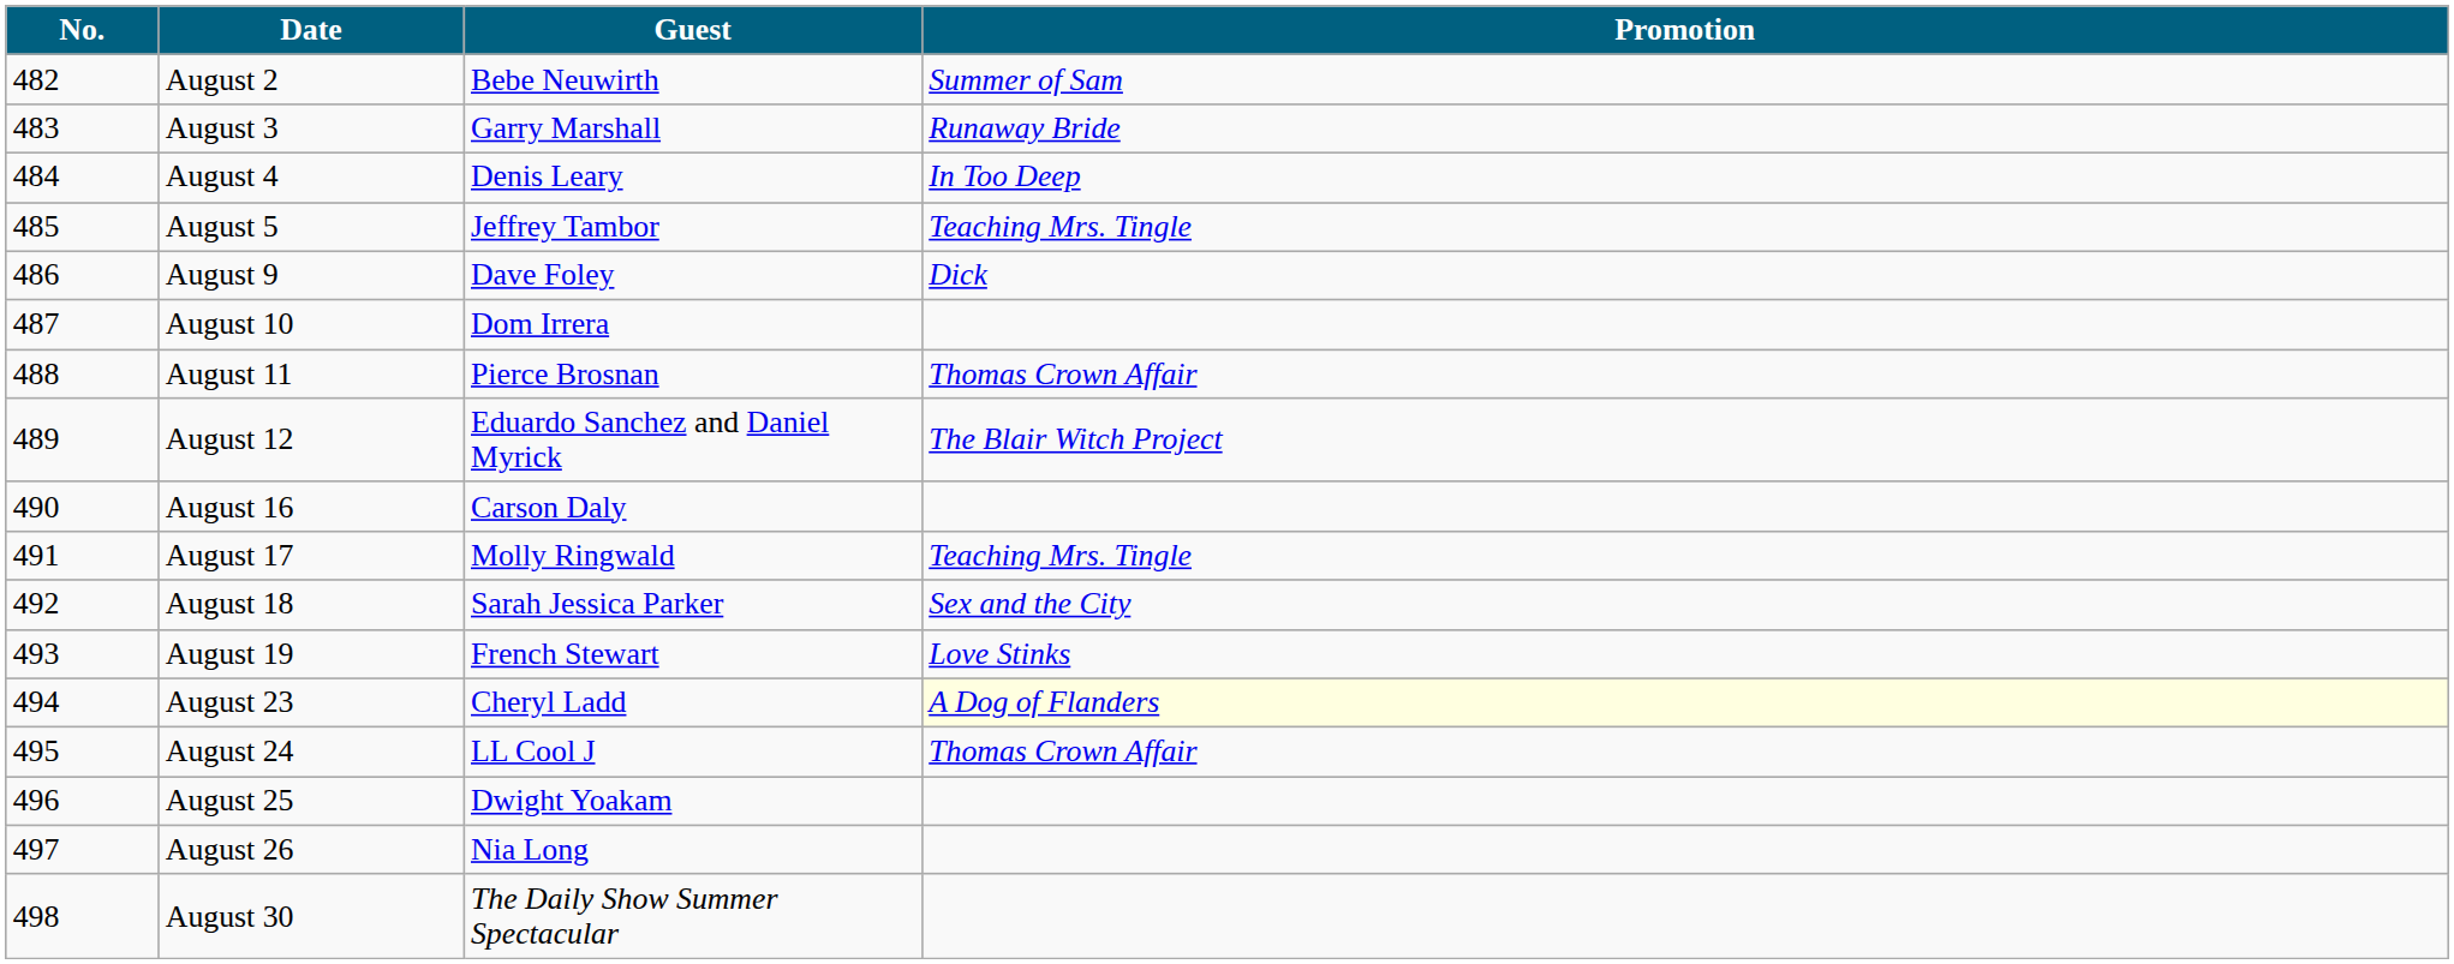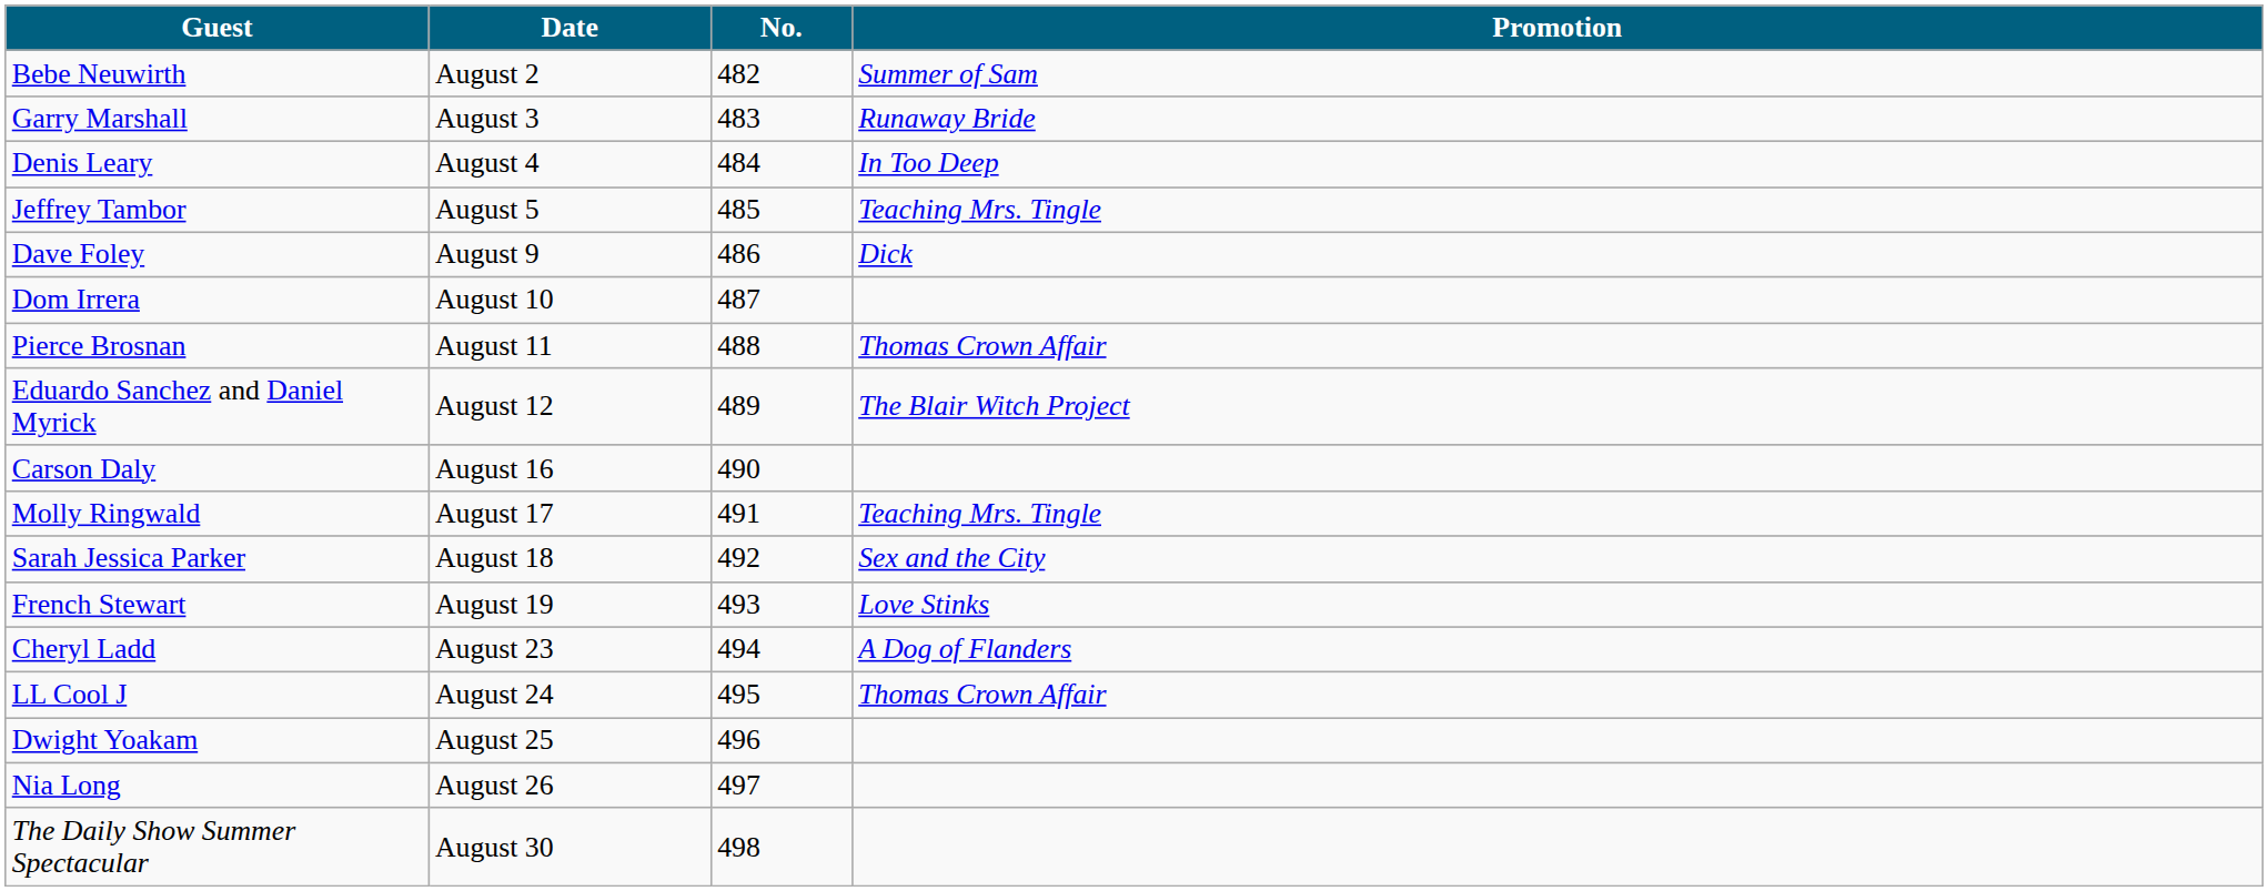 <table class="wikitable" width="100%">
 <tr>
+<th width="15%" style="background:#006080; color:white">Guest</th>
+<th width="10%" style="background:#006080; color:white">Date</th>
 <th width="5%" style="background:#006080; color:white"><abbr>No.</abbr></th>
-<th width="10%" style="background:#006080; color:white">Date</th>
-<th width="15%" style="background:#006080; color:white">Guest</th>
 <th width="50%" style="background:#006080; color:white">Promotion</th>
 </tr>
 <tr>
+<td><a href='#'>Bebe Neuwirth</a></td>
+<td>August 2</td>
 <td>482</td>
-<td>August 2</td>
-<td><a href='#'>Bebe Neuwirth</a></td>
 <td><em><a href='#'>Summer of Sam</a></em></td>
 </tr>
 <tr>
+<td><a href='#'>Garry Marshall</a></td>
+<td>August 3</td>
 <td>483</td>
-<td>August 3</td>
-<td><a href='#'>Garry Marshall</a></td>
 <td><em><a href='#'>Runaway Bride</a></em></td>
 </tr>
 <tr>
+<td><a href='#'>Denis Leary</a></td>
+<td>August 4</td>
 <td>484</td>
-<td>August 4</td>
-<td><a href='#'>Denis Leary</a></td>
 <td><em><a href='#'>In Too Deep</a></em></td>
 </tr>
 <tr>
+<td><a href='#'>Jeffrey Tambor</a></td>
+<td>August 5</td>
 <td>485</td>
-<td>August 5</td>
-<td><a href='#'>Jeffrey Tambor</a></td>
 <td><em><a href='#'>Teaching Mrs. Tingle</a></em></td>
 </tr>
 <tr>
+<td><a href='#'>Dave Foley</a></td>
+<td>August 9</td>
 <td>486</td>
-<td>August 9</td>
-<td><a href='#'>Dave Foley</a></td>
 <td><em><a href='#'>Dick</a></em></td>
 </tr>
 <tr>
+<td><a href='#'>Dom Irrera</a></td>
+<td>August 10</td>
 <td>487</td>
-<td>August 10</td>
-<td><a href='#'>Dom Irrera</a></td>
 <td></td>
 </tr>
 <tr>
+<td><a href='#'>Pierce Brosnan</a></td>
+<td>August 11</td>
 <td>488</td>
-<td>August 11</td>
-<td><a href='#'>Pierce Brosnan</a></td>
 <td><em><a href='#'>Thomas Crown Affair</a></em></td>
 </tr>
 <tr>
+<td><a href='#'>Eduardo Sanchez</a> and <a href='#'>Daniel Myrick</a></td>
+<td>August 12</td>
 <td>489</td>
-<td>August 12</td>
-<td><a href='#'>Eduardo Sanchez</a> and <a href='#'>Daniel Myrick</a></td>
 <td><em><a href='#'>The Blair Witch Project</a></em></td>
 </tr>
 <tr>
+<td><a href='#'>Carson Daly</a></td>
+<td>August 16</td>
 <td>490</td>
-<td>August 16</td>
-<td><a href='#'>Carson Daly</a></td>
 <td></td>
 </tr>
 <tr>
+<td><a href='#'>Molly Ringwald</a></td>
+<td>August 17</td>
 <td>491</td>
-<td>August 17</td>
-<td><a href='#'>Molly Ringwald</a></td>
 <td><em><a href='#'>Teaching Mrs. Tingle</a></em></td>
 </tr>
 <tr>
+<td><a href='#'>Sarah Jessica Parker</a></td>
+<td>August 18</td>
 <td>492</td>
-<td>August 18</td>
-<td><a href='#'>Sarah Jessica Parker</a></td>
 <td><em><a href='#'>Sex and the City</a></em></td>
 </tr>
 <tr>
+<td><a href='#'>French Stewart</a></td>
+<td>August 19</td>
 <td>493</td>
-<td>August 19</td>
-<td><a href='#'>French Stewart</a></td>
 <td><em><a href='#'>Love Stinks</a></em></td>
 </tr>
 <tr>
+<td><a href='#'>Cheryl Ladd</a></td>
+<td>August 23</td>
 <td>494</td>
-<td>August 23</td>
-<td><a href='#'>Cheryl Ladd</a></td>
-<td style="background: lightyellow;"><em><a href='#'>A Dog of Flanders</a></em></td>
+<td><em><a href='#'>A Dog of Flanders</a></em></td>
 </tr>
 <tr>
+<td><a href='#'>LL Cool J</a></td>
+<td>August 24</td>
 <td>495</td>
-<td>August 24</td>
-<td><a href='#'>LL Cool J</a></td>
 <td><em><a href='#'>Thomas Crown Affair</a></em></td>
 </tr>
 <tr>
+<td><a href='#'>Dwight Yoakam</a></td>
+<td>August 25</td>
 <td>496</td>
-<td>August 25</td>
-<td><a href='#'>Dwight Yoakam</a></td>
 <td></td>
 </tr>
 <tr>
+<td><a href='#'>Nia Long</a></td>
+<td>August 26</td>
 <td>497</td>
-<td>August 26</td>
-<td><a href='#'>Nia Long</a></td>
 <td></td>
 </tr>
 <tr>
+<td><em>The Daily Show Summer Spectacular</em></td>
+<td>August 30</td>
 <td>498</td>
-<td>August 30</td>
-<td><em>The Daily Show Summer Spectacular</em></td>
 <td></td>
 </tr>
 </table>
